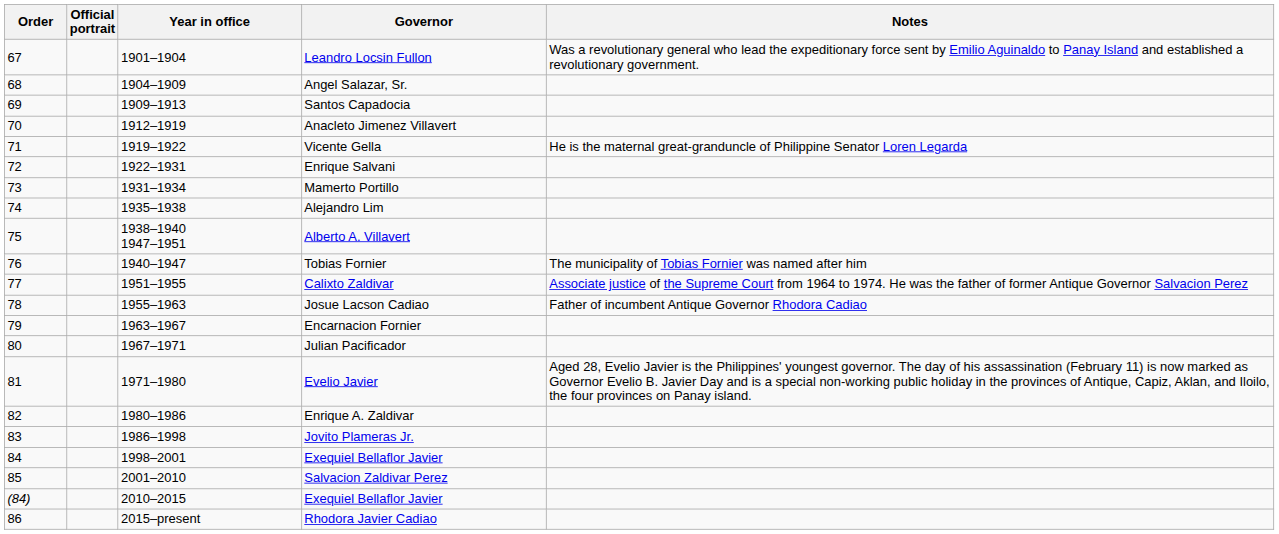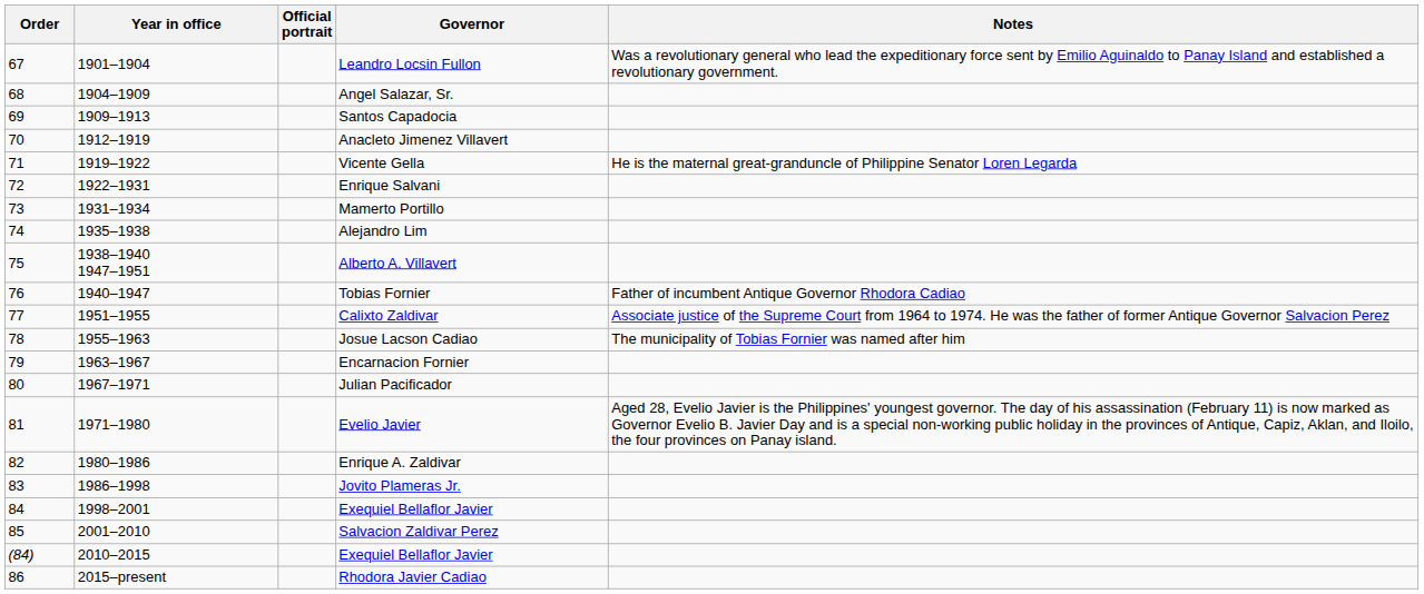 <table class="wikitable">
 <tr>
 <th width=5%>Order</th>
+<th width=15%>Year in office</th>
 <th>Official portrait</th>
-<th width=15%>Year in office</th>
 <th width=20%>Governor</th>
 <th width=600%>Notes</th>
 </tr>
 <tr>
 <td>67</td>
+<td>1901–1904</td>
 <td></td>
-<td>1901–1904</td>
 <td><a href='#'>Leandro Locsin Fullon</a></td>
 <td>Was a revolutionary general who lead the expeditionary force sent by <a href='#'>Emilio Aguinaldo</a> to <a href='#'>Panay Island</a> and established a revolutionary government.</td>
 </tr>
 <tr>
 <td>68</td>
+<td>1904–1909</td>
 <td></td>
-<td>1904–1909</td>
 <td>Angel Salazar, Sr.</td>
 <td></td>
 </tr>
 <tr>
 <td>69</td>
+<td>1909–1913</td>
 <td></td>
-<td>1909–1913</td>
 <td>Santos Capadocia</td>
 <td></td>
 </tr>
 <tr>
 <td>70</td>
+<td>1912–1919</td>
 <td></td>
-<td>1912–1919</td>
 <td>Anacleto Jimenez Villavert</td>
 <td></td>
 </tr>
 <tr>
 <td>71</td>
+<td>1919–1922</td>
 <td></td>
-<td>1919–1922</td>
 <td>Vicente Gella</td>
 <td>He is the maternal great-granduncle of Philippine Senator <a href='#'>Loren Legarda</a></td>
 </tr>
 <tr>
 <td>72</td>
+<td>1922–1931</td>
 <td></td>
-<td>1922–1931</td>
 <td>Enrique Salvani</td>
 <td></td>
 </tr>
 <tr>
 <td>73</td>
+<td>1931–1934</td>
 <td></td>
-<td>1931–1934</td>
 <td>Mamerto Portillo</td>
 <td></td>
 </tr>
 <tr>
 <td>74</td>
+<td>1935–1938</td>
 <td></td>
-<td>1935–1938</td>
 <td>Alejandro Lim</td>
 <td></td>
 </tr>
 <tr>
 <td>75</td>
+<td>1938–1940<br>1947–1951</td>
 <td></td>
-<td>1938–1940<br>1947–1951</td>
 <td><a href='#'>Alberto A. Villavert</a></td>
 <td></td>
 </tr>
 <tr>
 <td>76</td>
+<td>1940–1947</td>
 <td></td>
-<td>1940–1947</td>
 <td>Tobias Fornier</td>
-<td>The municipality of <a href='#'>Tobias Fornier</a> was named after him</td>
+<td>Father of incumbent Antique Governor <a href='#'>Rhodora Cadiao</a></td>
 </tr>
 <tr>
 <td>77</td>
+<td>1951–1955</td>
 <td></td>
-<td>1951–1955</td>
 <td><a href='#'>Calixto Zaldivar</a></td>
 <td><a href='#'>Associate justice</a> of <a href='#'>the Supreme Court</a> from 1964 to 1974. He was the father of former Antique Governor <a href='#'>Salvacion Perez</a></td>
 </tr>
 <tr>
 <td>78</td>
+<td>1955–1963</td>
 <td></td>
-<td>1955–1963</td>
 <td>Josue Lacson Cadiao</td>
-<td>Father of incumbent Antique Governor <a href='#'>Rhodora Cadiao</a></td>
+<td>The municipality of <a href='#'>Tobias Fornier</a> was named after him</td>
 </tr>
 <tr>
 <td>79</td>
+<td>1963–1967</td>
 <td></td>
-<td>1963–1967</td>
 <td>Encarnacion Fornier</td>
 <td></td>
 </tr>
 <tr>
 <td>80</td>
+<td>1967–1971</td>
 <td></td>
-<td>1967–1971</td>
 <td>Julian Pacificador</td>
 <td></td>
 </tr>
 <tr>
 <td>81</td>
+<td>1971–1980</td>
 <td></td>
-<td>1971–1980</td>
 <td><a href='#'>Evelio Javier</a></td>
 <td>Aged 28, Evelio Javier is the Philippines' youngest governor. The day of his assassination (February 11) is now marked as Governor Evelio B. Javier Day and is a special non-working public holiday in the provinces of Antique, Capiz, Aklan, and Iloilo, the four provinces on Panay island.</td>
 </tr>
 <tr>
 <td>82</td>
+<td>1980–1986</td>
 <td></td>
-<td>1980–1986</td>
 <td>Enrique A. Zaldivar</td>
 <td></td>
 </tr>
 <tr>
 <td>83</td>
+<td>1986–1998</td>
 <td></td>
-<td>1986–1998</td>
 <td><a href='#'>Jovito Plameras Jr.</a></td>
 <td></td>
 </tr>
 <tr>
 <td>84</td>
+<td>1998–2001</td>
 <td></td>
-<td>1998–2001</td>
 <td><a href='#'>Exequiel Bellaflor Javier</a></td>
 <td></td>
 </tr>
 <tr>
 <td>85</td>
+<td>2001–2010</td>
 <td></td>
-<td>2001–2010</td>
 <td><a href='#'>Salvacion Zaldivar Perez</a></td>
 <td></td>
 </tr>
 <tr>
 <td><em>(84)</em></td>
+<td>2010–2015</td>
 <td></td>
-<td>2010–2015</td>
 <td><a href='#'>Exequiel Bellaflor Javier</a></td>
 <td></td>
 </tr>
 <tr>
 <td>86</td>
+<td>2015–present</td>
 <td></td>
-<td>2015–present</td>
 <td><a href='#'>Rhodora Javier Cadiao</a></td>
 <td></td>
 </tr>
 </table>
